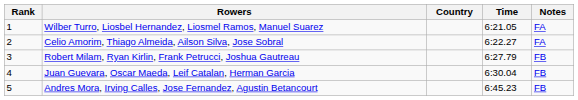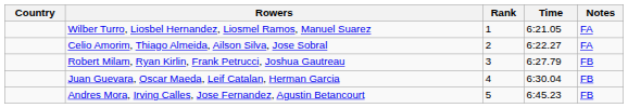 <table class="wikitable" width=60%>
 <tr>
+<th>Country</th>
+<th>Rowers</th>
 <th>Rank</th>
-<th>Rowers</th>
-<th>Country</th>
 <th>Time</th>
 <th>Notes</th>
 </tr>
 <tr>
+<td></td>
+<td><a href='#'>Wilber Turro</a>, <a href='#'>Liosbel Hernandez</a>, <a href='#'>Liosmel Ramos</a>, <a href='#'>Manuel Suarez</a></td>
 <td>1</td>
-<td><a href='#'>Wilber Turro</a>, <a href='#'>Liosbel Hernandez</a>, <a href='#'>Liosmel Ramos</a>, <a href='#'>Manuel Suarez</a></td>
-<td></td>
 <td>6:21.05</td>
 <td><a href='#'>FA</a></td>
 </tr>
 <tr>
+<td></td>
+<td><a href='#'>Celio Amorim</a>, <a href='#'>Thiago Almeida</a>, <a href='#'>Ailson Silva</a>, <a href='#'>Jose Sobral</a></td>
 <td>2</td>
-<td><a href='#'>Celio Amorim</a>, <a href='#'>Thiago Almeida</a>, <a href='#'>Ailson Silva</a>, <a href='#'>Jose Sobral</a></td>
-<td></td>
 <td>6:22.27</td>
 <td><a href='#'>FA</a></td>
 </tr>
 <tr>
+<td></td>
+<td><a href='#'>Robert Milam</a>, <a href='#'>Ryan Kirlin</a>, <a href='#'>Frank Petrucci</a>, <a href='#'>Joshua Gautreau</a></td>
 <td>3</td>
-<td><a href='#'>Robert Milam</a>, <a href='#'>Ryan Kirlin</a>, <a href='#'>Frank Petrucci</a>, <a href='#'>Joshua Gautreau</a></td>
-<td></td>
 <td>6:27.79</td>
 <td><a href='#'>FB</a></td>
 </tr>
 <tr>
+<td></td>
+<td><a href='#'>Juan Guevara</a>, <a href='#'>Oscar Maeda</a>, <a href='#'>Leif Catalan</a>, <a href='#'>Herman Garcia</a></td>
 <td>4</td>
-<td><a href='#'>Juan Guevara</a>, <a href='#'>Oscar Maeda</a>, <a href='#'>Leif Catalan</a>, <a href='#'>Herman Garcia</a></td>
-<td></td>
 <td>6:30.04</td>
 <td><a href='#'>FB</a></td>
 </tr>
 <tr>
+<td></td>
+<td><a href='#'>Andres Mora</a>, <a href='#'>Irving Calles</a>, <a href='#'>Jose Fernandez</a>, <a href='#'>Agustin Betancourt</a></td>
 <td>5</td>
-<td><a href='#'>Andres Mora</a>, <a href='#'>Irving Calles</a>, <a href='#'>Jose Fernandez</a>, <a href='#'>Agustin Betancourt</a></td>
-<td></td>
 <td>6:45.23</td>
 <td><a href='#'>FB</a></td>
 </tr>
 </table>
